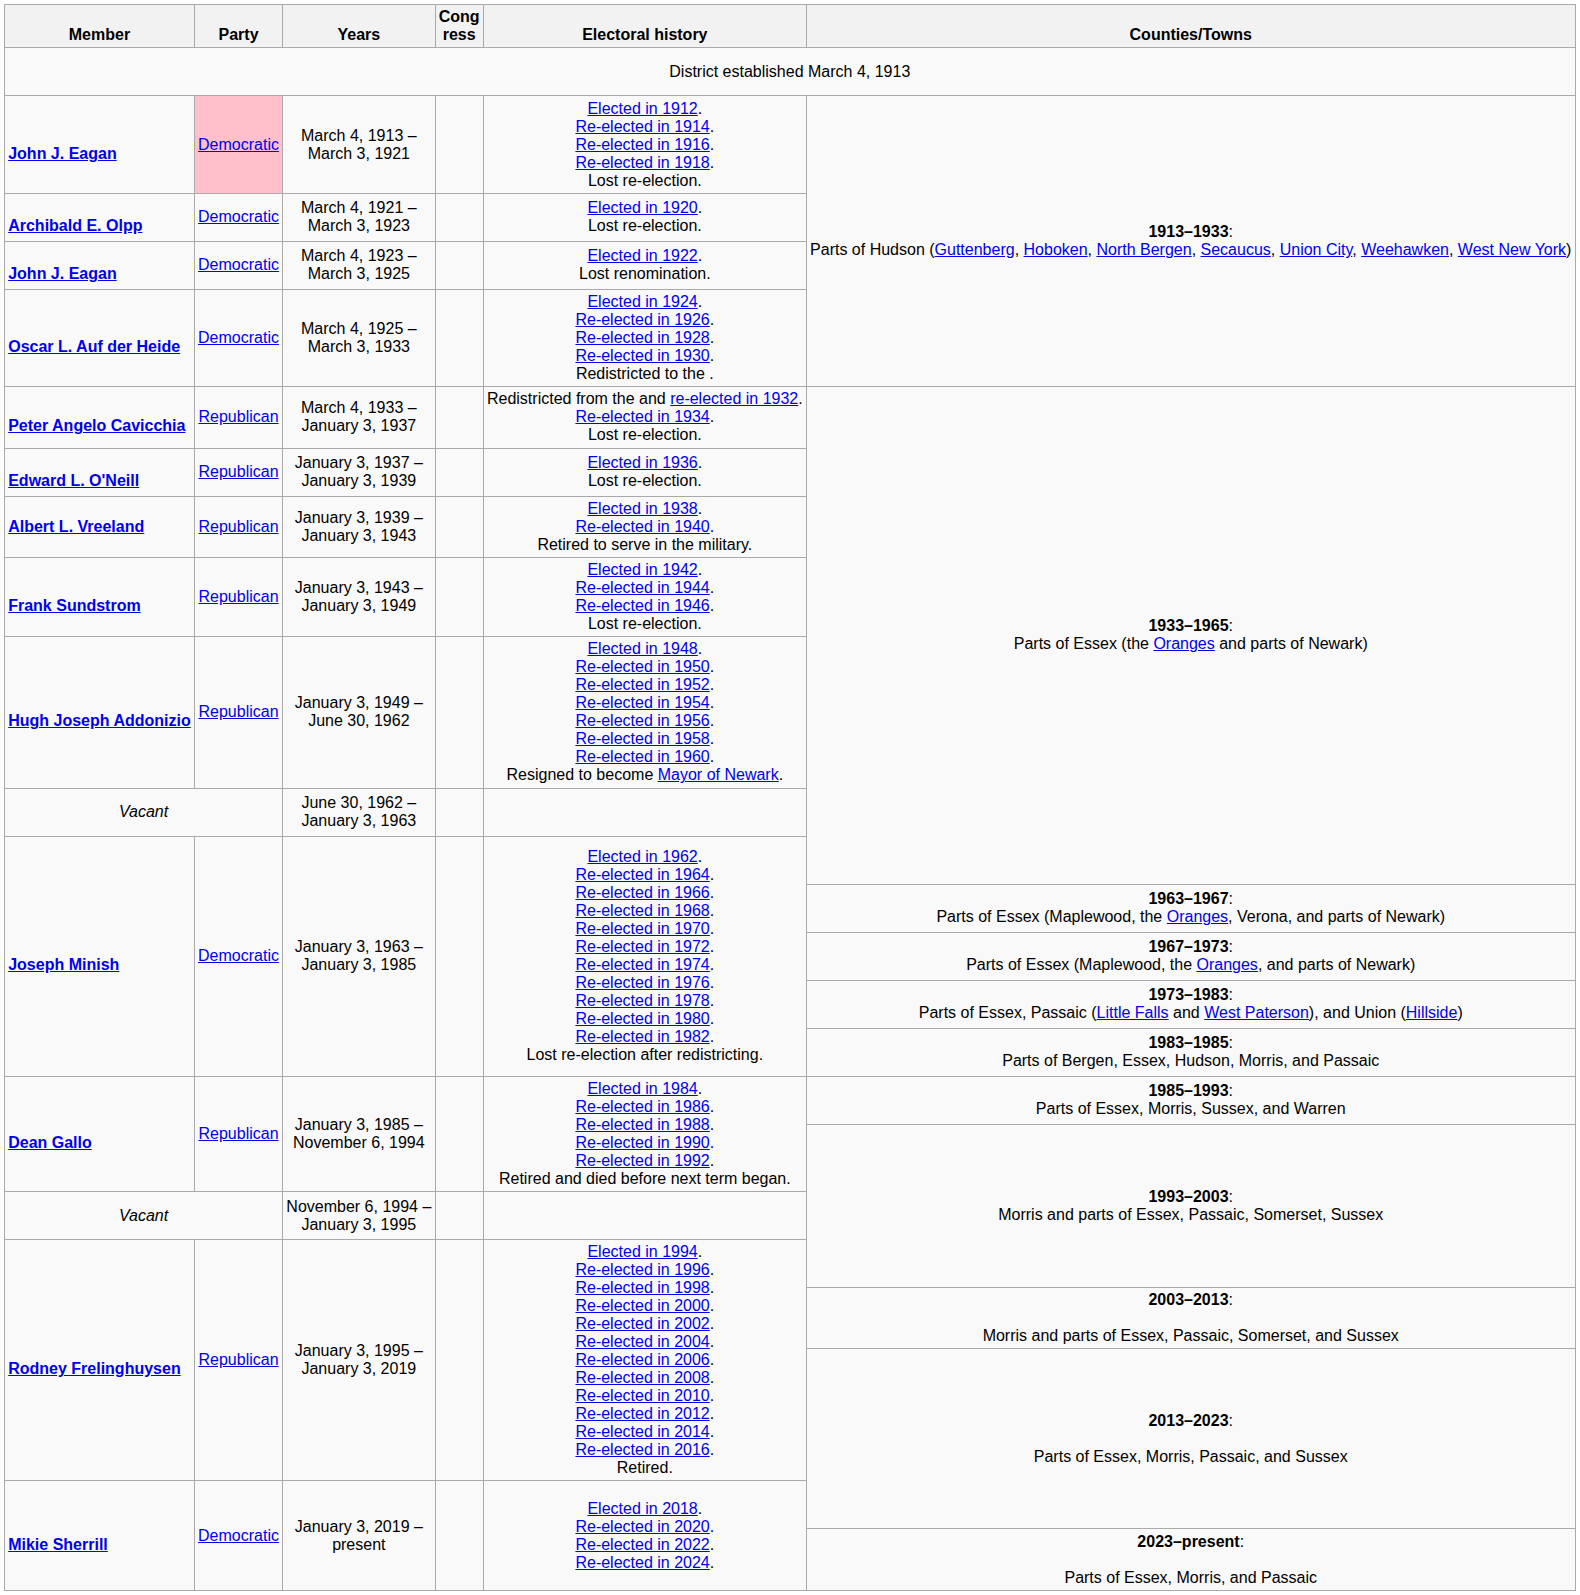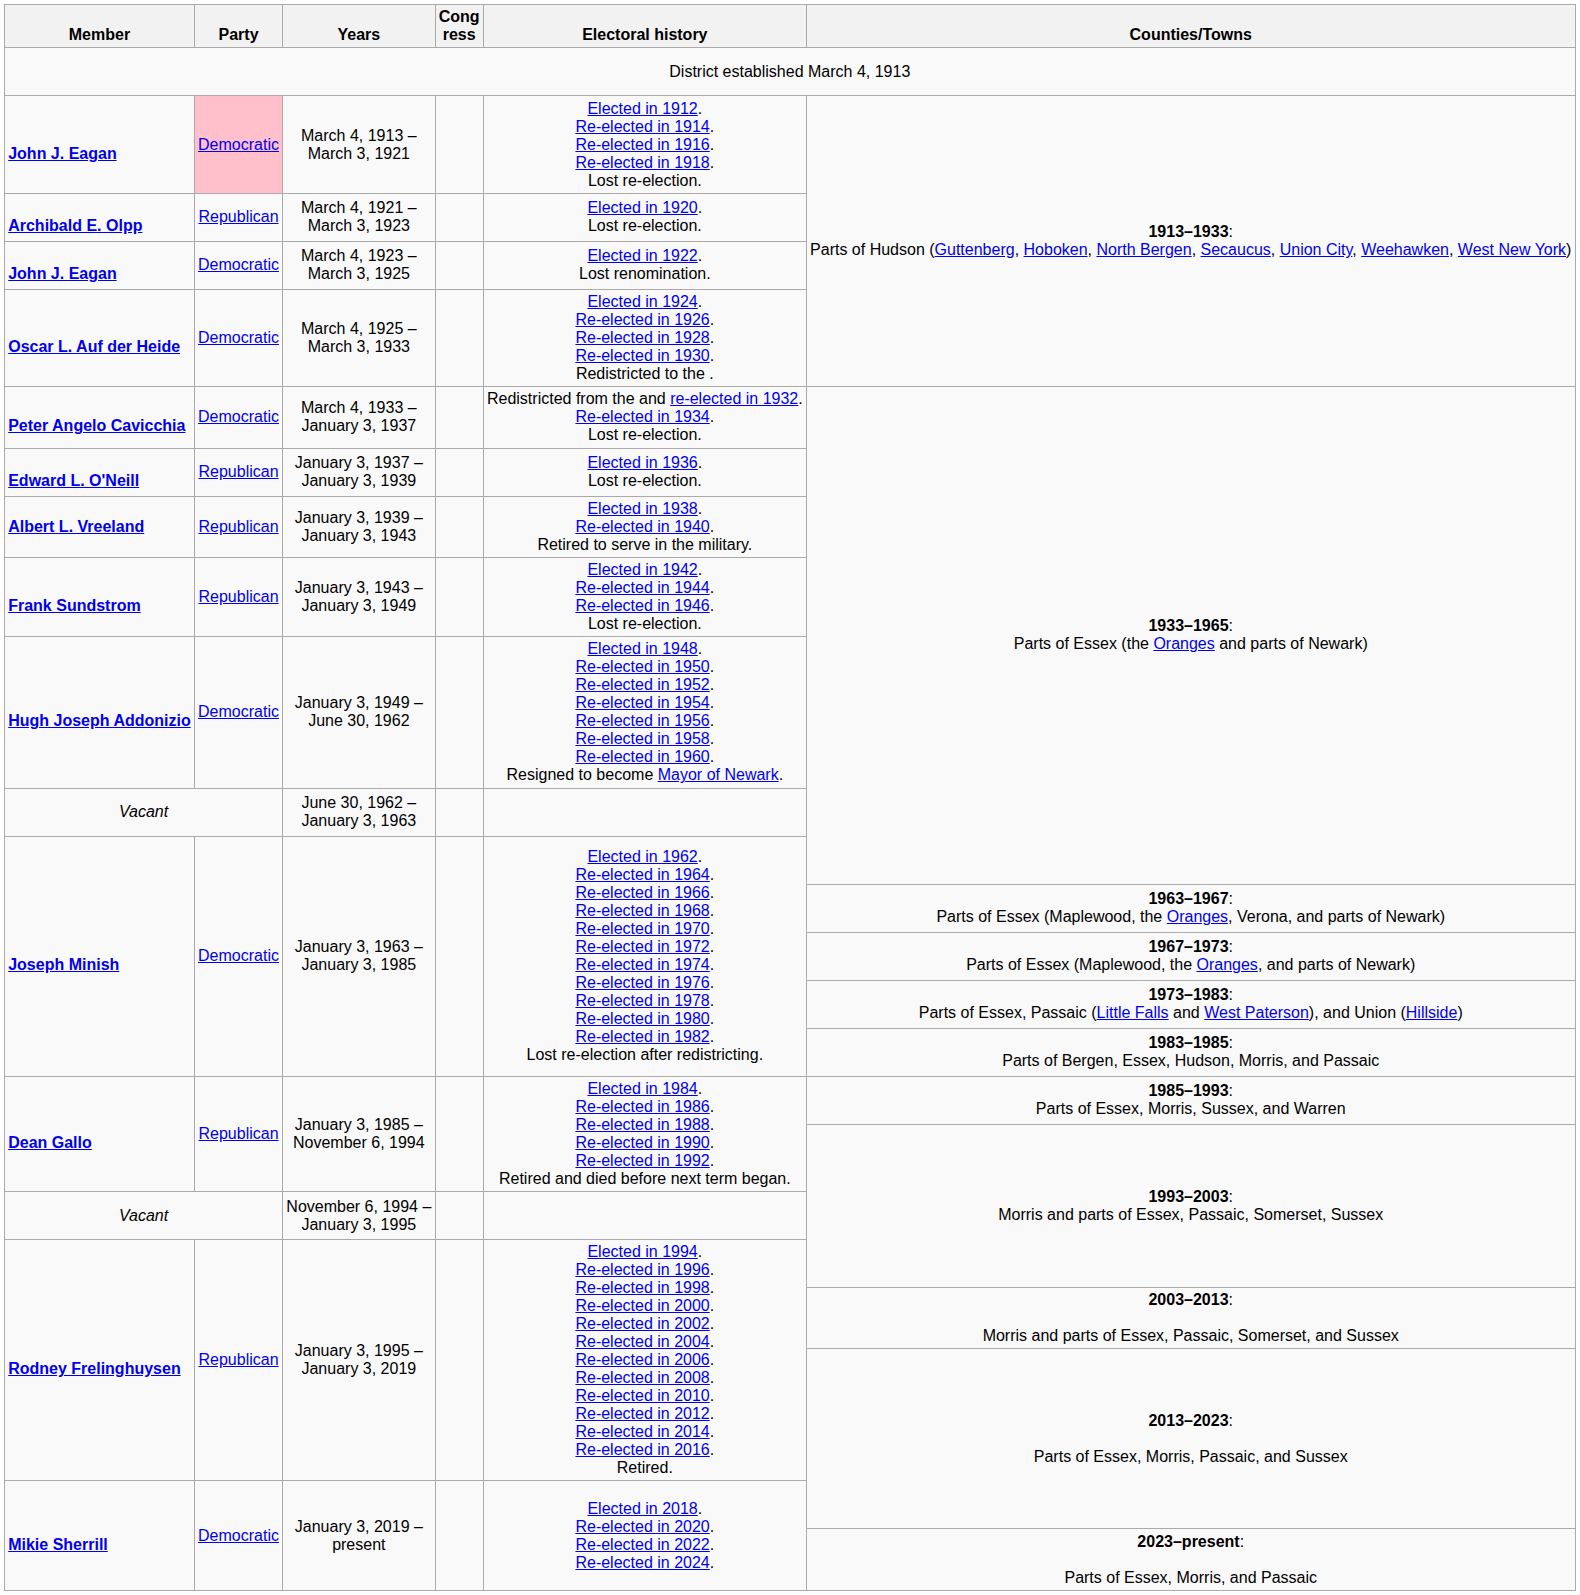 <table class=wikitable style="text-align:center">
 <tr valign=bottom>
 <th>Member</th>
 <th>Party</th>
 <th>Years</th>
 <th>Cong<br>ress</th>
 <th>Electoral history</th>
 <th>Counties/Towns</th>
 </tr>
 <tr style="height:3em">
 <td colspan="6">District established March 4, 1913</td>
 </tr>
 <tr style="height:3em">
 <td align=left><br><strong><a href='#'>John J. Eagan</a></strong><br></td>
 <td style="background: pink;"><a href='#'>Democratic</a></td>
 <td nowrap>March 4, 1913 –<br>March 3, 1921</td>
 <td></td>
 <td><a href='#'>Elected in 1912</a>.<br><a href='#'>Re-elected in 1914</a>.<br><a href='#'>Re-elected in 1916</a>.<br><a href='#'>Re-elected in 1918</a>.<br>Lost re-election.</td>
 <td rowspan=4><strong>1913–1933</strong>:<br>Parts of Hudson (<a href='#'>Guttenberg</a>, <a href='#'>Hoboken</a>, <a href='#'>North Bergen</a>, <a href='#'>Secaucus</a>, <a href='#'>Union City</a>, <a href='#'>Weehawken</a>, <a href='#'>West New York</a>)</td>
 </tr>
 <tr style="height:3em">
 <td align=left><br><strong><a href='#'>Archibald E. Olpp</a></strong><br></td>
-<td><a href='#'>Democratic</a></td>
+<td><a href='#'>Republican</a></td>
 <td nowrap>March 4, 1921 –<br>March 3, 1923</td>
 <td></td>
 <td><a href='#'>Elected in 1920</a>.<br>Lost re-election.</td>
 </tr>
 <tr style="height:3em">
 <td align=left><br><strong><a href='#'>John J. Eagan</a></strong><br></td>
 <td><a href='#'>Democratic</a></td>
 <td nowrap>March 4, 1923 –<br>March 3, 1925</td>
 <td></td>
 <td><a href='#'>Elected in 1922</a>.<br>Lost renomination.</td>
 </tr>
 <tr style="height:3em">
 <td align=left><br><strong><a href='#'>Oscar L. Auf der Heide</a></strong><br></td>
 <td><a href='#'>Democratic</a></td>
 <td nowrap>March 4, 1925 –<br>March 3, 1933</td>
 <td></td>
 <td><a href='#'>Elected in 1924</a>.<br><a href='#'>Re-elected in 1926</a>.<br><a href='#'>Re-elected in 1928</a>.<br><a href='#'>Re-elected in 1930</a>.<br>Redistricted to the .</td>
 </tr>
 <tr style="height:3em">
 <td align=left><br><strong><a href='#'>Peter Angelo Cavicchia</a></strong><br></td>
-<td><a href='#'>Republican</a></td>
+<td><a href='#'>Democratic</a></td>
 <td nowrap>March 4, 1933 –<br>January 3, 1937</td>
 <td></td>
 <td>Redistricted from the  and <a href='#'>re-elected in 1932</a>.<br><a href='#'>Re-elected in 1934</a>.<br>Lost re-election.</td>
 <td rowspan=7><strong>1933–1965</strong>:<br>Parts of Essex (the <a href='#'>Oranges</a> and parts of Newark)</td>
 </tr>
 <tr style="height:3em">
 <td align=left><br><strong><a href='#'>Edward L. O'Neill</a></strong><br></td>
 <td><a href='#'>Republican</a></td>
 <td nowrap>January 3, 1937 –<br>January 3, 1939</td>
 <td></td>
 <td><a href='#'>Elected in 1936</a>.<br>Lost re-election.</td>
 </tr>
 <tr style="height:3em">
 <td align=left><strong><a href='#'>Albert L. Vreeland</a></strong><br></td>
 <td><a href='#'>Republican</a></td>
 <td nowrap>January 3, 1939 –<br>January 3, 1943</td>
 <td></td>
 <td><a href='#'>Elected in 1938</a>.<br><a href='#'>Re-elected in 1940</a>.<br>Retired to serve in the military.</td>
 </tr>
 <tr style="height:3em">
 <td align=left><br><strong><a href='#'>Frank Sundstrom</a></strong><br></td>
 <td><a href='#'>Republican</a></td>
 <td nowrap>January 3, 1943 –<br>January 3, 1949</td>
 <td></td>
 <td><a href='#'>Elected in 1942</a>.<br><a href='#'>Re-elected in 1944</a>.<br><a href='#'>Re-elected in 1946</a>.<br>Lost re-election.</td>
 </tr>
 <tr style="height:3em">
 <td align=left><br><strong><a href='#'>Hugh Joseph Addonizio</a></strong><br></td>
-<td><a href='#'>Republican</a></td>
+<td><a href='#'>Democratic</a></td>
 <td nowrap>January 3, 1949 –<br>June 30, 1962</td>
 <td></td>
 <td><a href='#'>Elected in 1948</a>.<br><a href='#'>Re-elected in 1950</a>.<br><a href='#'>Re-elected in 1952</a>.<br><a href='#'>Re-elected in 1954</a>.<br><a href='#'>Re-elected in 1956</a>.<br><a href='#'>Re-elected in 1958</a>.<br><a href='#'>Re-elected in 1960</a>.<br>Resigned to become <a href='#'>Mayor of Newark</a>.</td>
 </tr>
 <tr style="height:3em">
 <td colspan="2"><em>Vacant</em></td>
 <td nowrap>June 30, 1962 –<br>January 3, 1963</td>
 <td></td>
 </tr>
 <tr style="height:3em">
 <td rowspan=5 align=left><br><strong><a href='#'>Joseph Minish</a></strong><br></td>
 <td rowspan=5 ><a href='#'>Democratic</a></td>
 <td rowspan=5 nowrap>January 3, 1963 –<br>January 3, 1985</td>
 <td rowspan=5></td>
 <td rowspan=5><a href='#'>Elected in 1962</a>.<br><a href='#'>Re-elected in 1964</a>.<br><a href='#'>Re-elected in 1966</a>.<br><a href='#'>Re-elected in 1968</a>.<br><a href='#'>Re-elected in 1970</a>.<br><a href='#'>Re-elected in 1972</a>.<br><a href='#'>Re-elected in 1974</a>.<br><a href='#'>Re-elected in 1976</a>.<br><a href='#'>Re-elected in 1978</a>.<br><a href='#'>Re-elected in 1980</a>.<br><a href='#'>Re-elected in 1982</a>.<br>Lost re-election after redistricting.</td>
 </tr>
 <tr style="height:3em">
 <td><strong>1963–1967</strong>:<br>Parts of Essex (Maplewood, the <a href='#'>Oranges</a>, Verona, and parts of Newark)</td>
 </tr>
 <tr style="height:3em">
 <td><strong>1967–1973</strong>:<br>Parts of Essex (Maplewood, the <a href='#'>Oranges</a>, and parts of Newark)</td>
 </tr>
 <tr style="height:3em">
 <td><strong>1973–1983</strong>:<br>Parts of Essex, Passaic (<a href='#'>Little Falls</a> and <a href='#'>West Paterson</a>), and Union (<a href='#'>Hillside</a>)</td>
 </tr>
 <tr style="height:3em">
 <td><strong>1983–1985</strong>:<br>Parts of Bergen, Essex, Hudson, Morris, and Passaic</td>
 </tr>
 <tr style="height:3em">
 <td rowspan=2 align=left><br><strong><a href='#'>Dean Gallo</a></strong><br></td>
 <td rowspan=2 ><a href='#'>Republican</a></td>
 <td rowspan=2 nowrap>January 3, 1985 –<br>November 6, 1994</td>
 <td rowspan=2></td>
 <td rowspan=2><a href='#'>Elected in 1984</a>.<br><a href='#'>Re-elected in 1986</a>.<br><a href='#'>Re-elected in 1988</a>.<br><a href='#'>Re-elected in 1990</a>.<br><a href='#'>Re-elected in 1992</a>.<br>Retired and died before next term began.</td>
 <td><strong>1985–1993</strong>:<br>Parts of Essex, Morris, Sussex, and Warren</td>
 </tr>
 <tr style="height:3em">
 <td rowspan=3><strong>1993–2003</strong>:<br>Morris and parts of Essex, Passaic, Somerset, Sussex</td>
 </tr>
 <tr style="height:3em">
 <td colspan="2"><em>Vacant</em></td>
 <td nowrap>November 6, 1994 –<br>January 3, 1995</td>
 <td></td>
 </tr>
 <tr style="height:3em">
 <td rowspan=3 align=left><br><strong><a href='#'>Rodney Frelinghuysen</a></strong><br></td>
 <td rowspan=3 ><a href='#'>Republican</a></td>
 <td rowspan=3 nowrap>January 3, 1995 –<br>January 3, 2019</td>
 <td rowspan=3></td>
 <td rowspan=3><a href='#'>Elected in 1994</a>.<br><a href='#'>Re-elected in 1996</a>.<br><a href='#'>Re-elected in 1998</a>.<br><a href='#'>Re-elected in 2000</a>.<br><a href='#'>Re-elected in 2002</a>.<br><a href='#'>Re-elected in 2004</a>.<br><a href='#'>Re-elected in 2006</a>.<br><a href='#'>Re-elected in 2008</a>.<br><a href='#'>Re-elected in 2010</a>.<br><a href='#'>Re-elected in 2012</a>.<br><a href='#'>Re-elected in 2014</a>.<br><a href='#'>Re-elected in 2016</a>.<br>Retired.</td>
 </tr>
 <tr style="height:3em">
 <td><strong>2003–2013</strong>:<br><br>Morris and parts of Essex, Passaic, Somerset, and Sussex</td>
 </tr>
 <tr style="height:3em">
 <td rowspan=2><strong>2013–2023</strong>:<br><br>Parts of Essex, Morris, Passaic, and Sussex</td>
 </tr>
 <tr style="height:3em">
 <td rowspan=2 align=left><br><strong><a href='#'>Mikie Sherrill</a></strong><br></td>
 <td rowspan=2 ><a href='#'>Democratic</a></td>
 <td rowspan=2 nowrap>January 3, 2019 –<br>present</td>
 <td rowspan=2></td>
 <td rowspan=2><a href='#'>Elected in 2018</a>.<br><a href='#'>Re-elected in 2020</a>.<br><a href='#'>Re-elected in 2022</a>.<br><a href='#'>Re-elected in 2024</a>.</td>
 </tr>
 <tr style="height:3em">
 <td><strong>2023–present</strong>:<br><br>Parts of Essex, Morris, and Passaic</td>
 </tr>
 </table>
